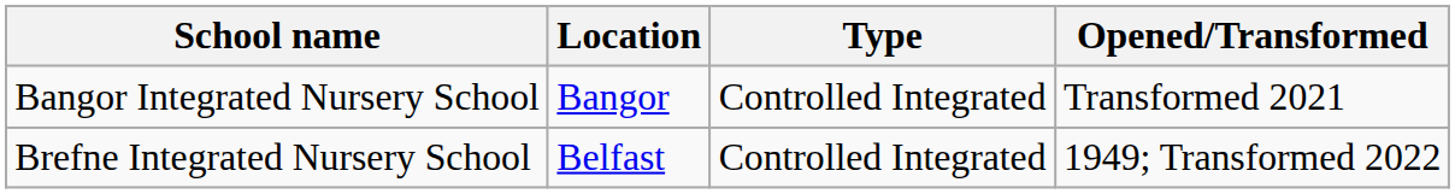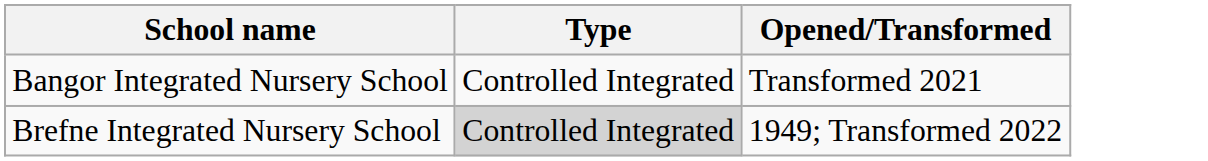 <table class="wikitable sortable">
 <tr>
 <th>School name</th>
-<th>Location</th>
 <th>Type</th>
 <th>Opened/Transformed</th>
 </tr>
 <tr>
 <td>Bangor Integrated Nursery School</td>
-<td><a href='#'>Bangor</a></td>
 <td>Controlled Integrated</td>
 <td>Transformed 2021</td>
 </tr>
 <tr>
 <td>Brefne Integrated Nursery School</td>
-<td><a href='#'>Belfast</a></td>
-<td>Controlled Integrated</td>
+<td style="background: lightgrey;">Controlled Integrated</td>
 <td>1949; Transformed 2022</td>
 </tr>
 </table>
